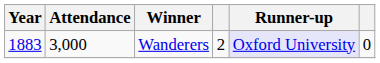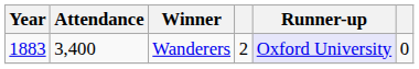 <table class="wikitable">
 <tr>
 <th>Year</th>
 <th>Attendance</th>
 <th>Winner</th>
 <th></th>
 <th>Runner-up</th>
 <th></th>
 </tr>
 <tr>
 <td><a href='#'>1883</a></td>
-<td>3,000</td>
+<td>3,400</td>
 <td><a href='#'>Wanderers</a></td>
 <td>2</td>
 <td style="background: lavender;"><a href='#'>Oxford University</a></td>
 <td>0</td>
 </tr>
 <tr>
 </tr>
 </table>
